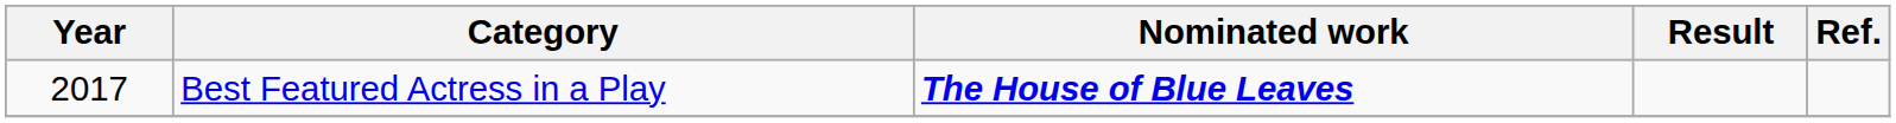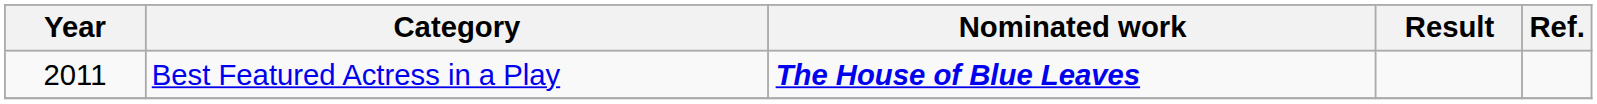 <table class=wikitable>
 <tr>
 <th scope="col" style="width:5em;">Year</th>
 <th scope="col" style="width:26em;">Category</th>
 <th scope="col" style="width:25em;">Nominated work</th>
 <th scope="col" style="width:5em;">Result</th>
 <th>Ref.</th>
 </tr>
 <tr>
-<td style="text-align:center;">2017</td>
+<td style="text-align:center;">2011</td>
 <td><a href='#'>Best Featured Actress in a Play</a></td>
 <td><strong><em><a href='#'>The House of Blue Leaves</a></em></strong></td>
 <td></td>
 <td></td>
 </tr>
 <tr>
 </tr>
 </table>
